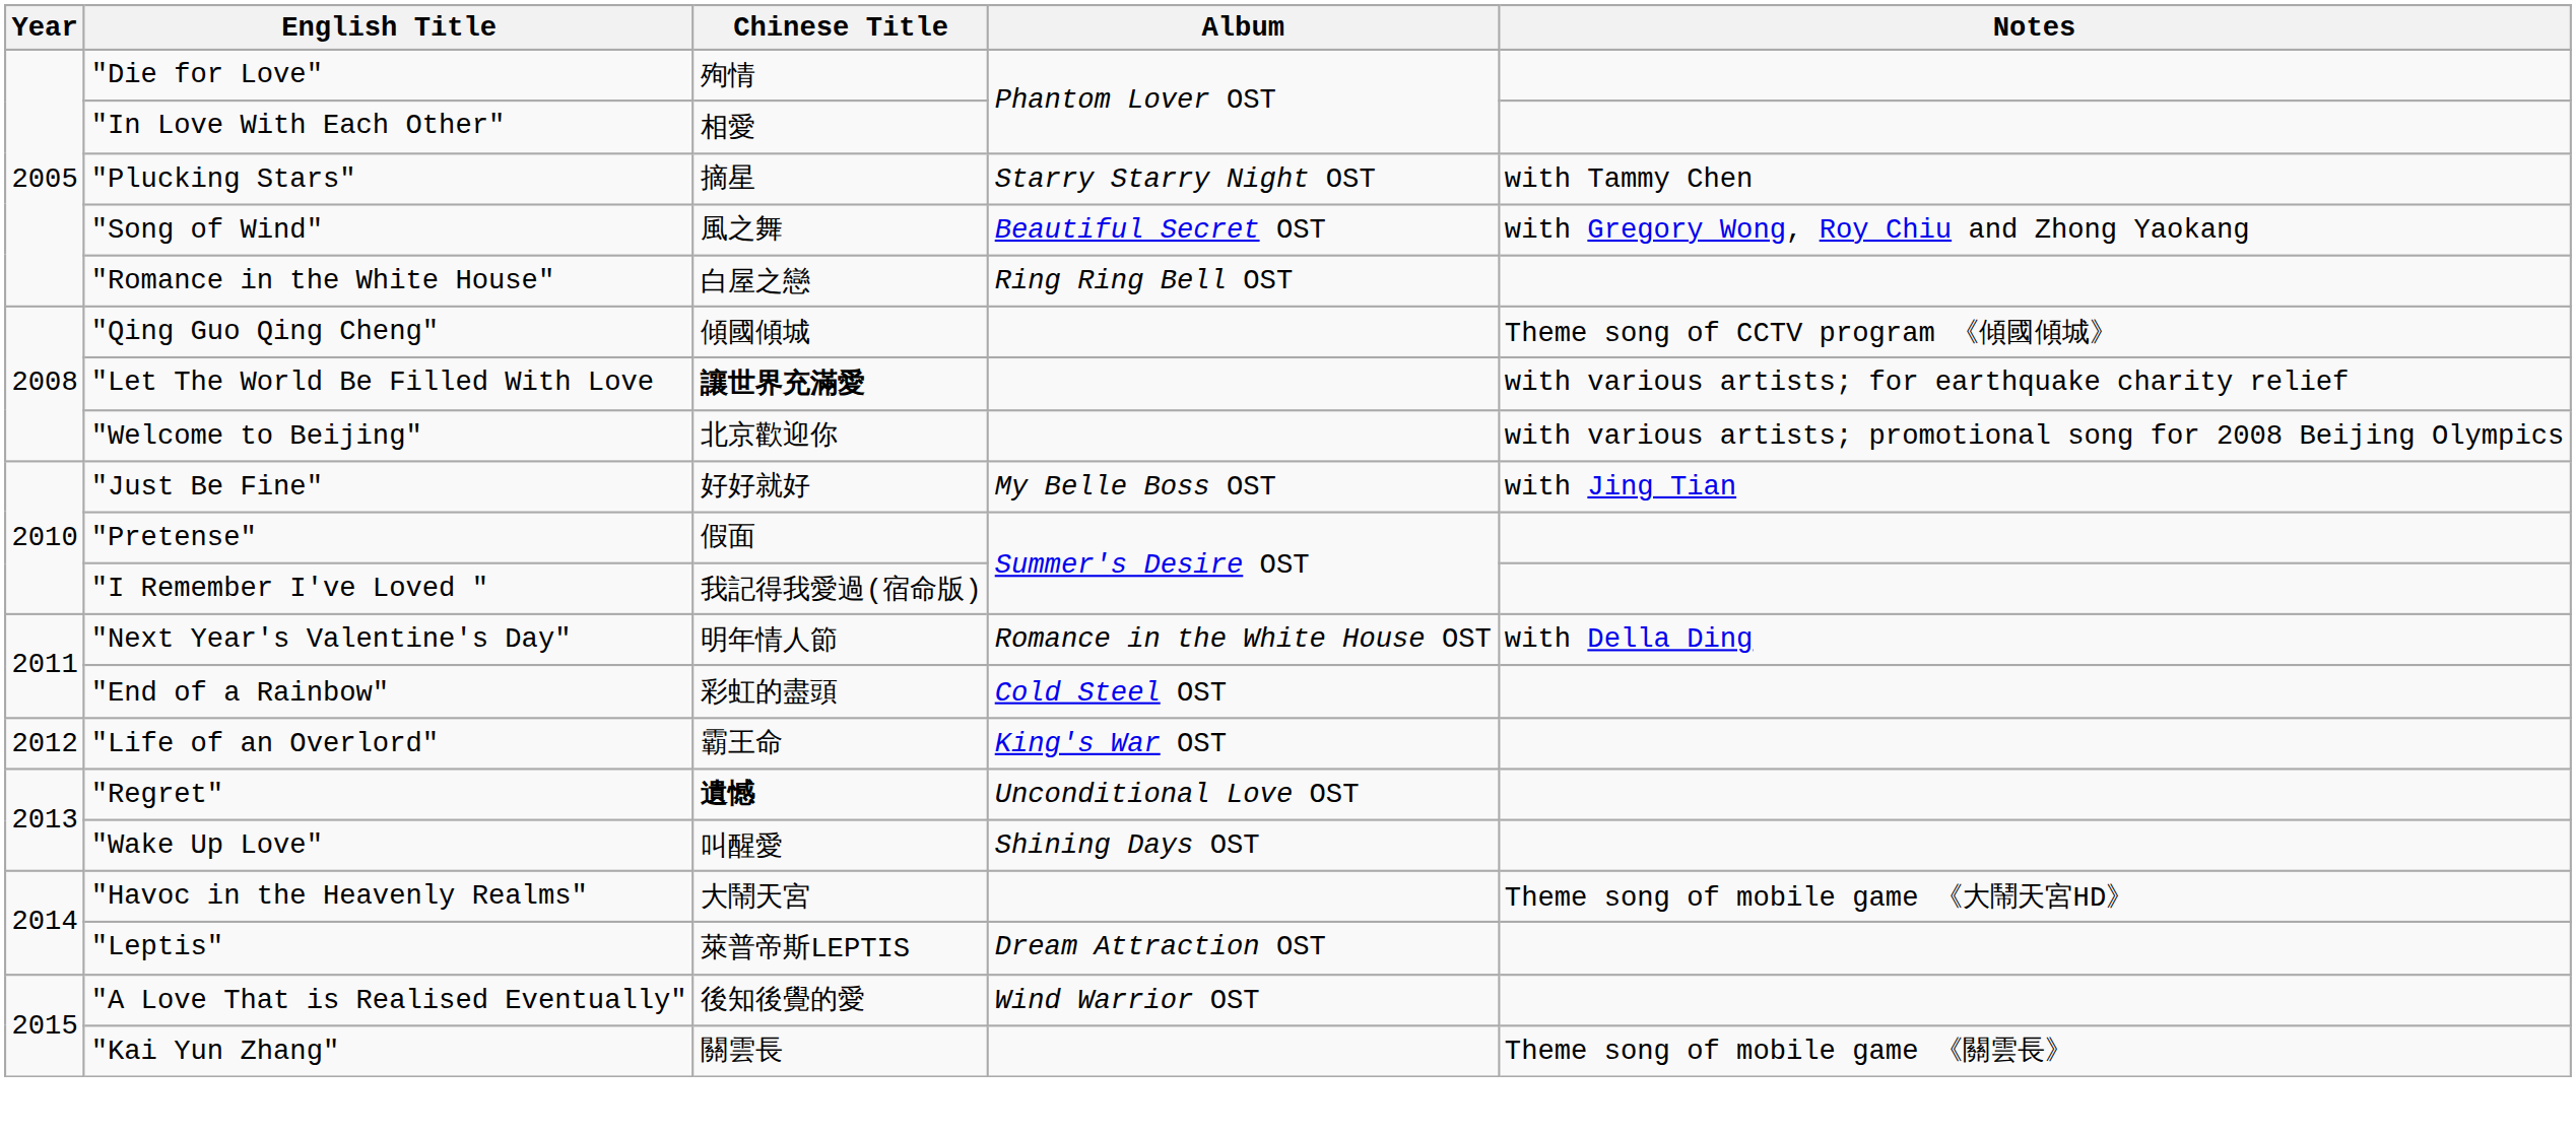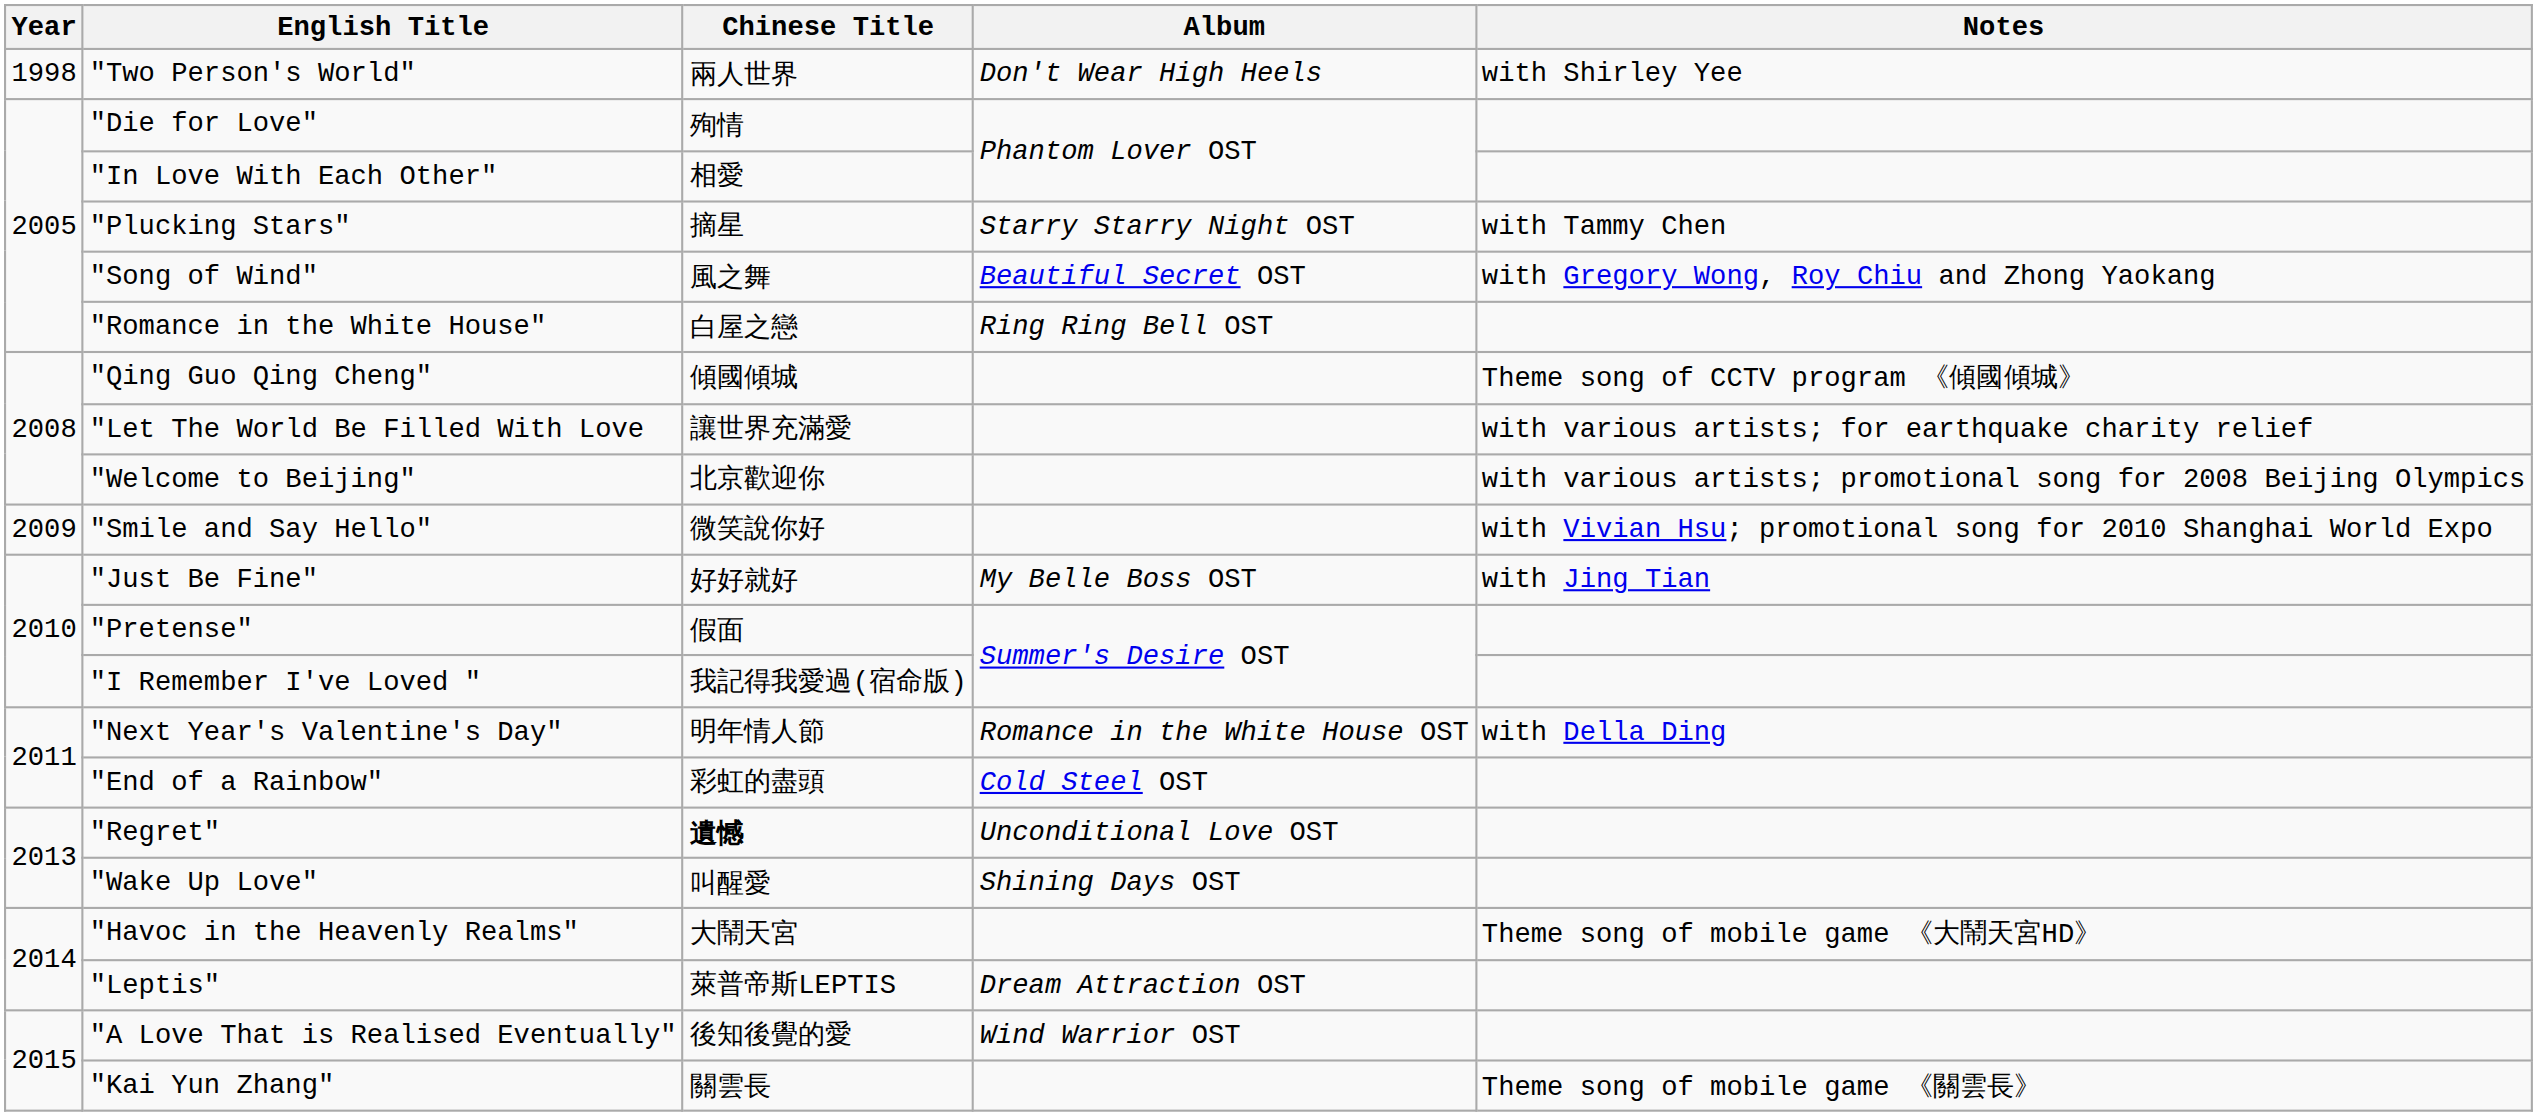 <table class="wikitable">
 <tr align="center">
 <th>Year</th>
 <th>English Title</th>
 <th>Chinese Title</th>
 <th>Album</th>
 <th>Notes</th>
+</tr>
+<tr>
+<td>1998</td>
+<td>"Two Person's World"</td>
+<td>兩人世界</td>
+<td><em>Don't Wear High Heels</em></td>
+<td>with Shirley Yee</td>
 </tr>
 <tr>
 <td rowspan=5>2005</td>
 <td>"Die for Love"</td>
 <td>殉情</td>
 <td rowspan=2><em>Phantom Lover</em> OST</td>
 <td></td>
 </tr>
 <tr>
 <td>"In Love With Each Other"</td>
 <td>相愛</td>
 <td></td>
 </tr>
 <tr>
 <td>"Plucking Stars"</td>
 <td>摘星</td>
 <td><em>Starry Starry Night</em> OST</td>
 <td>with Tammy Chen</td>
 </tr>
 <tr>
 <td>"Song of Wind"</td>
 <td>風之舞</td>
 <td><em><a href='#'>Beautiful Secret</a></em> OST</td>
 <td>with <a href='#'>Gregory Wong</a>, <a href='#'>Roy Chiu</a> and Zhong Yaokang</td>
 </tr>
 <tr>
 <td>"Romance in the White House"</td>
 <td>白屋之戀</td>
 <td><em>Ring Ring Bell</em> OST</td>
 <td></td>
 </tr>
 <tr>
 <td rowspan=3>2008</td>
 <td>"Qing Guo Qing Cheng"</td>
 <td>傾國傾城</td>
 <td></td>
 <td>Theme song of CCTV program 《傾國傾城》</td>
 </tr>
 <tr>
 <td>"Let The World Be Filled With Love</td>
-<td><strong>讓世界充滿愛</strong></td>
+<td>讓世界充滿愛</td>
 <td></td>
 <td>with various artists; for earthquake charity relief</td>
 </tr>
 <tr>
 <td>"Welcome to Beijing"</td>
 <td>北京歡迎你</td>
 <td></td>
 <td>with various artists; promotional song for 2008 Beijing Olympics</td>
+</tr>
+<tr>
+<td>2009</td>
+<td>"Smile and Say Hello"</td>
+<td>微笑說你好</td>
+<td></td>
+<td>with <a href='#'>Vivian Hsu</a>; promotional song for 2010 Shanghai World Expo</td>
 </tr>
 <tr>
 <td rowspan=3>2010</td>
 <td>"Just Be Fine"</td>
 <td>好好就好</td>
 <td><em>My Belle Boss</em> OST</td>
 <td>with <a href='#'>Jing Tian</a></td>
 </tr>
 <tr>
 <td>"Pretense"</td>
 <td>假面</td>
 <td rowspan=2><em><a href='#'>Summer's Desire</a></em> OST 　</td>
 <td></td>
 </tr>
 <tr>
 <td>"I Remember I've Loved "</td>
 <td>我記得我愛過(宿命版)</td>
 <td></td>
 </tr>
 <tr>
 <td rowspan=2>2011</td>
 <td>"Next Year's Valentine's Day"</td>
 <td>明年情人節</td>
 <td><em>Romance in the White House</em> OST</td>
 <td>with <a href='#'>Della Ding</a></td>
 </tr>
 <tr>
 <td>"End of a Rainbow"</td>
 <td>彩虹的盡頭</td>
 <td><em><a href='#'>Cold Steel</a></em> OST</td>
-<td></td>
-</tr>
-<tr>
-<td>2012</td>
-<td>"Life of an Overlord"</td>
-<td>霸王命</td>
-<td><em><a href='#'>King's War</a></em> OST</td>
 <td></td>
 </tr>
 <tr>
 <td rowspan=2>2013</td>
 <td>"Regret"</td>
 <td><strong>遺憾</strong></td>
 <td><em>Unconditional Love</em> OST</td>
 <td></td>
 </tr>
 <tr>
 <td>"Wake Up Love"</td>
 <td>叫醒愛</td>
 <td><em>Shining Days</em> OST</td>
 <td></td>
 </tr>
 <tr>
 <td ROWSPAN=2>2014</td>
 <td>"Havoc in the Heavenly Realms"</td>
 <td>大鬧天宮</td>
 <td></td>
 <td>Theme song of mobile game 《大鬧天宮HD》</td>
 </tr>
 <tr>
 <td>"Leptis"</td>
 <td>萊普帝斯LEPTIS</td>
 <td><em>Dream Attraction</em> OST</td>
 <td></td>
 </tr>
 <tr>
 <td rowspan=2>2015</td>
 <td>"A Love That is Realised Eventually"</td>
 <td>後知後覺的愛</td>
 <td><em>Wind Warrior</em> OST 　</td>
 <td></td>
 </tr>
 <tr>
 <td>"Kai Yun Zhang"</td>
 <td>關雲長</td>
 <td></td>
 <td>Theme song of mobile game 《關雲長》</td>
 </tr>
 </table>
